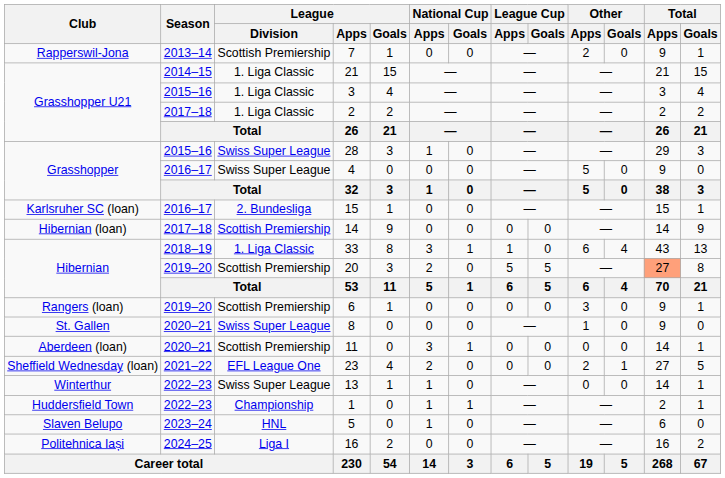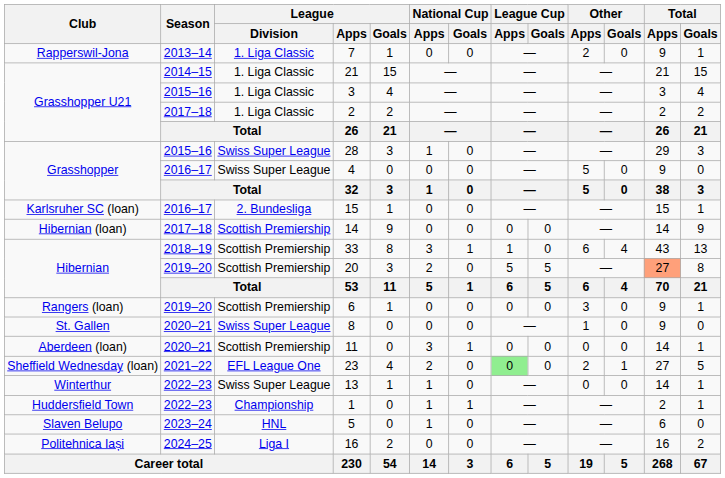 <table class="wikitable" style="text-align: center">
 <tr>
 <th rowspan="2">Club</th>
 <th rowspan="2">Season</th>
 <th colspan="3">League</th>
 <th colspan="2">National Cup</th>
 <th colspan="2">League Cup</th>
 <th colspan="2">Other</th>
 <th colspan="2">Total</th>
 </tr>
 <tr>
 <th>Division</th>
 <th>Apps</th>
 <th>Goals</th>
 <th>Apps</th>
 <th>Goals</th>
 <th>Apps</th>
 <th>Goals</th>
 <th>Apps</th>
 <th>Goals</th>
 <th>Apps</th>
 <th>Goals</th>
 </tr>
 <tr>
 <td><a href='#'>Rapperswil-Jona</a></td>
 <td><a href='#'>2013–14</a></td>
-<td>Scottish Premiership</td>
+<td><a href='#'>1. Liga Classic</a></td>
 <td>7</td>
 <td>1</td>
 <td>0</td>
 <td>0</td>
 <td colspan="2">—</td>
 <td>2</td>
 <td>0</td>
 <td>9</td>
 <td>1</td>
 </tr>
 <tr>
 <td rowspan="4"><a href='#'>Grasshopper U21</a></td>
 <td><a href='#'>2014–15</a></td>
 <td>1. Liga Classic</td>
 <td>21</td>
 <td>15</td>
 <td colspan="2">—</td>
 <td colspan="2">—</td>
 <td colspan="2">—</td>
 <td>21</td>
 <td>15</td>
 </tr>
 <tr>
 <td><a href='#'>2015–16</a></td>
 <td>1. Liga Classic</td>
 <td>3</td>
 <td>4</td>
 <td colspan="2">—</td>
 <td colspan="2">—</td>
 <td colspan="2">—</td>
 <td>3</td>
 <td>4</td>
 </tr>
 <tr>
 <td><a href='#'>2017–18</a></td>
 <td>1. Liga Classic</td>
 <td>2</td>
 <td>2</td>
 <td colspan="2">—</td>
 <td colspan="2">—</td>
 <td colspan="2">—</td>
 <td>2</td>
 <td>2</td>
 </tr>
 <tr>
 <th colspan="2">Total</th>
 <th>26</th>
 <th>21</th>
 <th colspan="2">—</th>
 <th colspan="2">—</th>
 <th colspan="2">—</th>
 <th>26</th>
 <th>21</th>
 </tr>
 <tr>
 <td rowspan="3"><a href='#'>Grasshopper</a></td>
 <td><a href='#'>2015–16</a></td>
 <td><a href='#'>Swiss Super League</a></td>
 <td>28</td>
 <td>3</td>
 <td>1</td>
 <td>0</td>
 <td colspan="2">—</td>
 <td colspan="2">—</td>
 <td>29</td>
 <td>3</td>
 </tr>
 <tr>
 <td><a href='#'>2016–17</a></td>
 <td>Swiss Super League</td>
 <td>4</td>
 <td>0</td>
 <td>0</td>
 <td>0</td>
 <td colspan="2">—</td>
 <td>5</td>
 <td>0</td>
 <td>9</td>
 <td>0</td>
 </tr>
 <tr>
 <th colspan="2">Total</th>
 <th>32</th>
 <th>3</th>
 <th>1</th>
 <th>0</th>
 <th colspan="2">—</th>
 <th>5</th>
 <th>0</th>
 <th>38</th>
 <th>3</th>
 </tr>
 <tr>
 <td><a href='#'>Karlsruher SC</a> (loan)</td>
 <td><a href='#'>2016–17</a></td>
 <td><a href='#'>2. Bundesliga</a></td>
 <td>15</td>
 <td>1</td>
 <td>0</td>
 <td>0</td>
 <td colspan="2">—</td>
 <td colspan="2">—</td>
 <td>15</td>
 <td>1</td>
 </tr>
 <tr>
 <td><a href='#'>Hibernian</a> (loan)</td>
 <td><a href='#'>2017–18</a></td>
 <td><a href='#'>Scottish Premiership</a></td>
 <td>14</td>
 <td>9</td>
 <td>0</td>
 <td>0</td>
 <td>0</td>
 <td>0</td>
 <td colspan="2">—</td>
 <td>14</td>
 <td>9</td>
 </tr>
 <tr>
 <td rowspan="3"><a href='#'>Hibernian</a></td>
 <td><a href='#'>2018–19</a></td>
-<td><a href='#'>1. Liga Classic</a></td>
+<td>Scottish Premiership</td>
 <td>33</td>
 <td>8</td>
 <td>3</td>
 <td>1</td>
 <td>1</td>
 <td>0</td>
 <td>6</td>
 <td>4</td>
 <td>43</td>
 <td>13</td>
 </tr>
 <tr>
 <td><a href='#'>2019–20</a></td>
 <td>Scottish Premiership</td>
 <td>20</td>
 <td>3</td>
 <td>2</td>
 <td>0</td>
 <td>5</td>
 <td>5</td>
 <td colspan=2>—</td>
 <td style="background: lightsalmon;">27</td>
 <td>8</td>
 </tr>
 <tr>
 <th colspan="2">Total</th>
 <th>53</th>
 <th>11</th>
 <th>5</th>
 <th>1</th>
 <th>6</th>
 <th>5</th>
 <th>6</th>
 <th>4</th>
 <th>70</th>
 <th>21</th>
 </tr>
 <tr>
 <td><a href='#'>Rangers</a> (loan)</td>
 <td><a href='#'>2019–20</a></td>
 <td>Scottish Premiership</td>
 <td>6</td>
 <td>1</td>
 <td>0</td>
 <td>0</td>
 <td>0</td>
 <td>0</td>
 <td>3</td>
 <td>0</td>
 <td>9</td>
 <td>1</td>
 </tr>
 <tr>
 <td rowspan="1"><a href='#'>St. Gallen</a></td>
 <td><a href='#'>2020–21</a></td>
 <td><a href='#'>Swiss Super League</a></td>
 <td>8</td>
 <td>0</td>
 <td>0</td>
 <td>0</td>
 <td colspan=2>—</td>
 <td>1</td>
 <td>0</td>
 <td>9</td>
 <td>0</td>
 </tr>
 <tr>
 <td><a href='#'>Aberdeen</a> (loan)</td>
 <td><a href='#'>2020–21</a></td>
 <td>Scottish Premiership</td>
 <td>11</td>
 <td>0</td>
 <td>3</td>
 <td>1</td>
 <td>0</td>
 <td>0</td>
 <td>0</td>
 <td>0</td>
 <td>14</td>
 <td>1</td>
 </tr>
 <tr>
 <td><a href='#'>Sheffield Wednesday</a> (loan)</td>
 <td><a href='#'>2021–22</a></td>
 <td><a href='#'>EFL League One</a></td>
 <td>23</td>
 <td>4</td>
 <td>2</td>
 <td>0</td>
-<td>0</td>
+<td style="background: lightgreen;">0</td>
 <td>0</td>
 <td>2</td>
 <td>1</td>
 <td>27</td>
 <td>5</td>
 </tr>
 <tr>
 <td><a href='#'>Winterthur</a></td>
 <td><a href='#'>2022–23</a></td>
 <td>Swiss Super League</td>
 <td>13</td>
 <td>1</td>
 <td>1</td>
 <td>0</td>
 <td colspan="2">—</td>
 <td>0</td>
 <td>0</td>
 <td>14</td>
 <td>1</td>
 </tr>
 <tr>
 <td><a href='#'>Huddersfield Town</a></td>
 <td><a href='#'>2022–23</a></td>
 <td><a href='#'>Championship</a></td>
 <td>1</td>
 <td>0</td>
 <td>1</td>
 <td>1</td>
 <td colspan="2">—</td>
 <td colspan="2">—</td>
 <td>2</td>
 <td>1</td>
 </tr>
 <tr>
 <td><a href='#'>Slaven Belupo</a></td>
 <td><a href='#'>2023–24</a></td>
 <td><a href='#'>HNL</a></td>
 <td>5</td>
 <td>0</td>
 <td>1</td>
 <td>0</td>
 <td colspan="2">—</td>
 <td colspan="2">—</td>
 <td>6</td>
 <td>0</td>
 </tr>
 <tr>
 <td><a href='#'>Politehnica Iași</a></td>
 <td><a href='#'>2024–25</a></td>
 <td><a href='#'>Liga I</a></td>
 <td>16</td>
 <td>2</td>
 <td>0</td>
 <td>0</td>
 <td colspan="2">—</td>
 <td colspan="2">—</td>
 <td>16</td>
 <td>2</td>
 </tr>
 <tr>
 <th colspan="3">Career total</th>
 <th>230</th>
 <th>54</th>
 <th>14</th>
 <th>3</th>
 <th>6</th>
 <th>5</th>
 <th>19</th>
 <th>5</th>
 <th>268</th>
 <th>67</th>
 </tr>
 </table>
